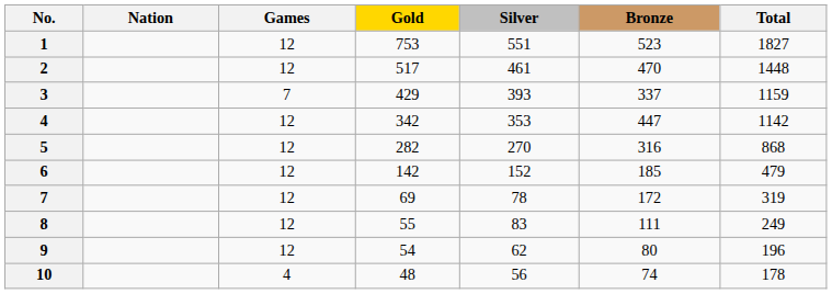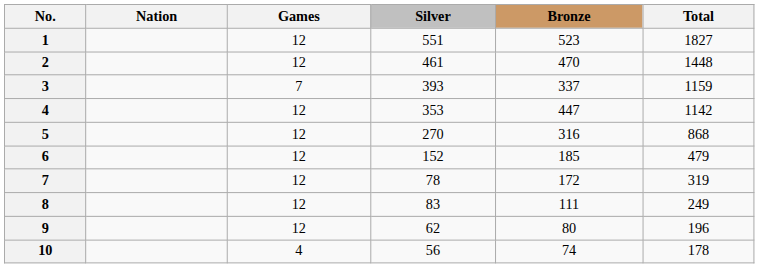 <table class="wikitable"  style="width:60%; font-size:90%; text-align:center;">
 <tr>
 <th>No.</th>
 <th>Nation</th>
 <th>Games</th>
-<th style="background:gold;">Gold</th>
 <th style="background:silver;">Silver</th>
 <th style="background:#c96;">Bronze</th>
 <th>Total</th>
 </tr>
 <tr>
 <th>1</th>
 <td align=left></td>
 <td>12</td>
-<td>753</td>
 <td>551</td>
 <td>523</td>
 <td>1827</td>
 </tr>
 <tr>
 <th>2</th>
 <td align=left></td>
 <td>12</td>
-<td>517</td>
 <td>461</td>
 <td>470</td>
 <td>1448</td>
 </tr>
 <tr>
 <th>3</th>
 <td align=left></td>
 <td>7</td>
-<td>429</td>
 <td>393</td>
 <td>337</td>
 <td>1159</td>
 </tr>
 <tr>
 <th>4</th>
 <td align=left></td>
 <td>12</td>
-<td>342</td>
 <td>353</td>
 <td>447</td>
 <td>1142</td>
 </tr>
 <tr>
 <th>5</th>
 <td align=left></td>
 <td>12</td>
-<td>282</td>
 <td>270</td>
 <td>316</td>
 <td>868</td>
 </tr>
 <tr>
 <th>6</th>
 <td align=left></td>
 <td>12</td>
-<td>142</td>
 <td>152</td>
 <td>185</td>
 <td>479</td>
 </tr>
 <tr>
 <th>7</th>
 <td align=left></td>
 <td>12</td>
-<td>69</td>
 <td>78</td>
 <td>172</td>
 <td>319</td>
 </tr>
 <tr>
 <th>8</th>
 <td align=left></td>
 <td>12</td>
-<td>55</td>
 <td>83</td>
 <td>111</td>
 <td>249</td>
 </tr>
 <tr>
 <th>9</th>
 <td align=left></td>
 <td>12</td>
-<td>54</td>
 <td>62</td>
 <td>80</td>
 <td>196</td>
 </tr>
 <tr>
 <th>10</th>
 <td align=left></td>
 <td>4</td>
-<td>48</td>
 <td>56</td>
 <td>74</td>
 <td>178</td>
 </tr>
 </table>
